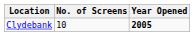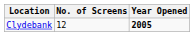 <table class="wikitable">
 <tr>
 <th>Location</th>
 <th>No. of Screens</th>
 <th>Year Opened</th>
 </tr>
 <tr>
 <td><a href='#'>Clydebank</a></td>
-<td>10</td>
+<td>12</td>
 <td><strong>2005</strong></td>
 </tr>
 </table>
